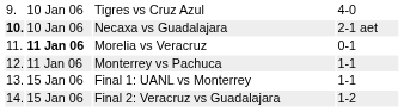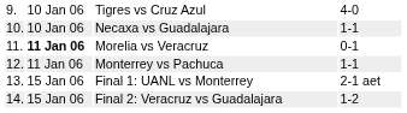 <table>
 <tr>
 <td width="20">9.</td>
 <td width="80">10 Jan 06</td>
 <td width="300">Tigres vs Cruz Azul</td>
 <td width="75">4-0</td>
 </tr>
 <tr bgcolor=#eeeeee>
-<td><strong>10.</strong></td>
+<td>10.</td>
 <td>10 Jan 06</td>
 <td>Necaxa vs Guadalajara</td>
-<td width="75">2-1 aet</td>
+<td>1-1</td>
 </tr>
 <tr>
 <td width="20">11.</td>
 <td width="80"><strong>11 Jan 06</strong></td>
 <td width="300">Morelia vs Veracruz</td>
 <td width="75">0-1</td>
 </tr>
 <tr bgcolor=#eeeeee>
 <td>12.</td>
 <td>11 Jan 06</td>
 <td>Monterrey vs Pachuca</td>
 <td>1-1</td>
 </tr>
 <tr>
 <td width="20">13.</td>
 <td width="80">15 Jan 06</td>
 <td width="300">Final 1: UANL vs Monterrey</td>
-<td>1-1</td>
+<td width="75">2-1 aet</td>
 </tr>
 <tr bgcolor=#eeeeee>
 <td>14.</td>
 <td>15 Jan 06</td>
 <td>Final 2: Veracruz vs Guadalajara</td>
 <td>1-2</td>
 </tr>
 </table>
